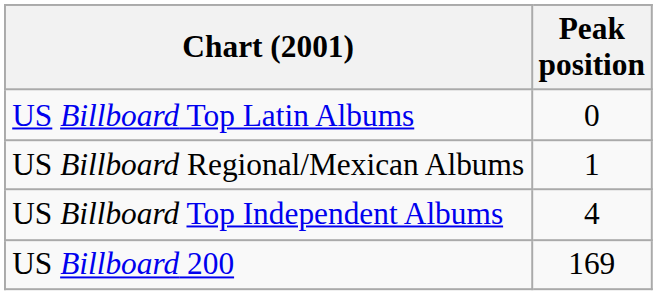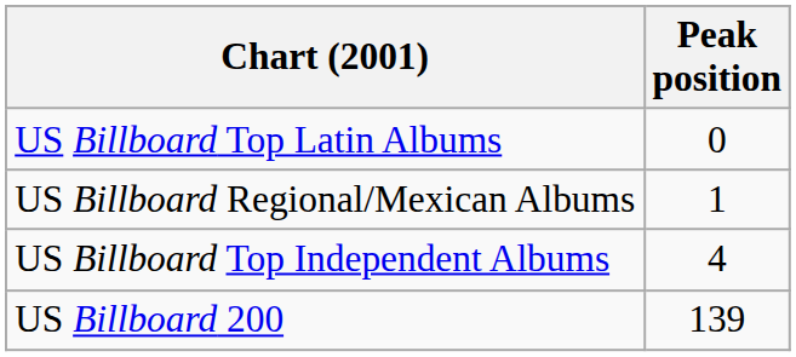 <table class="wikitable">
 <tr>
 <th align="left">Chart (2001)</th>
 <th align="left">Peak<br>position</th>
 </tr>
 <tr>
 <td align="left"><a href='#'>US</a> <a href='#'><em>Billboard</em> Top Latin Albums</a></td>
 <td align="center">0</td>
 </tr>
 <tr>
 <td align="left">US <em>Billboard</em> Regional/Mexican Albums</td>
 <td align="center">1</td>
 </tr>
 <tr>
 <td align="left">US <em>Billboard</em> <a href='#'>Top Independent Albums</a></td>
 <td align="center">4</td>
 </tr>
 <tr>
 <td align="left">US <a href='#'><em>Billboard</em> 200</a></td>
-<td align="center">169</td>
+<td align="center">139</td>
 </tr>
 </table>
